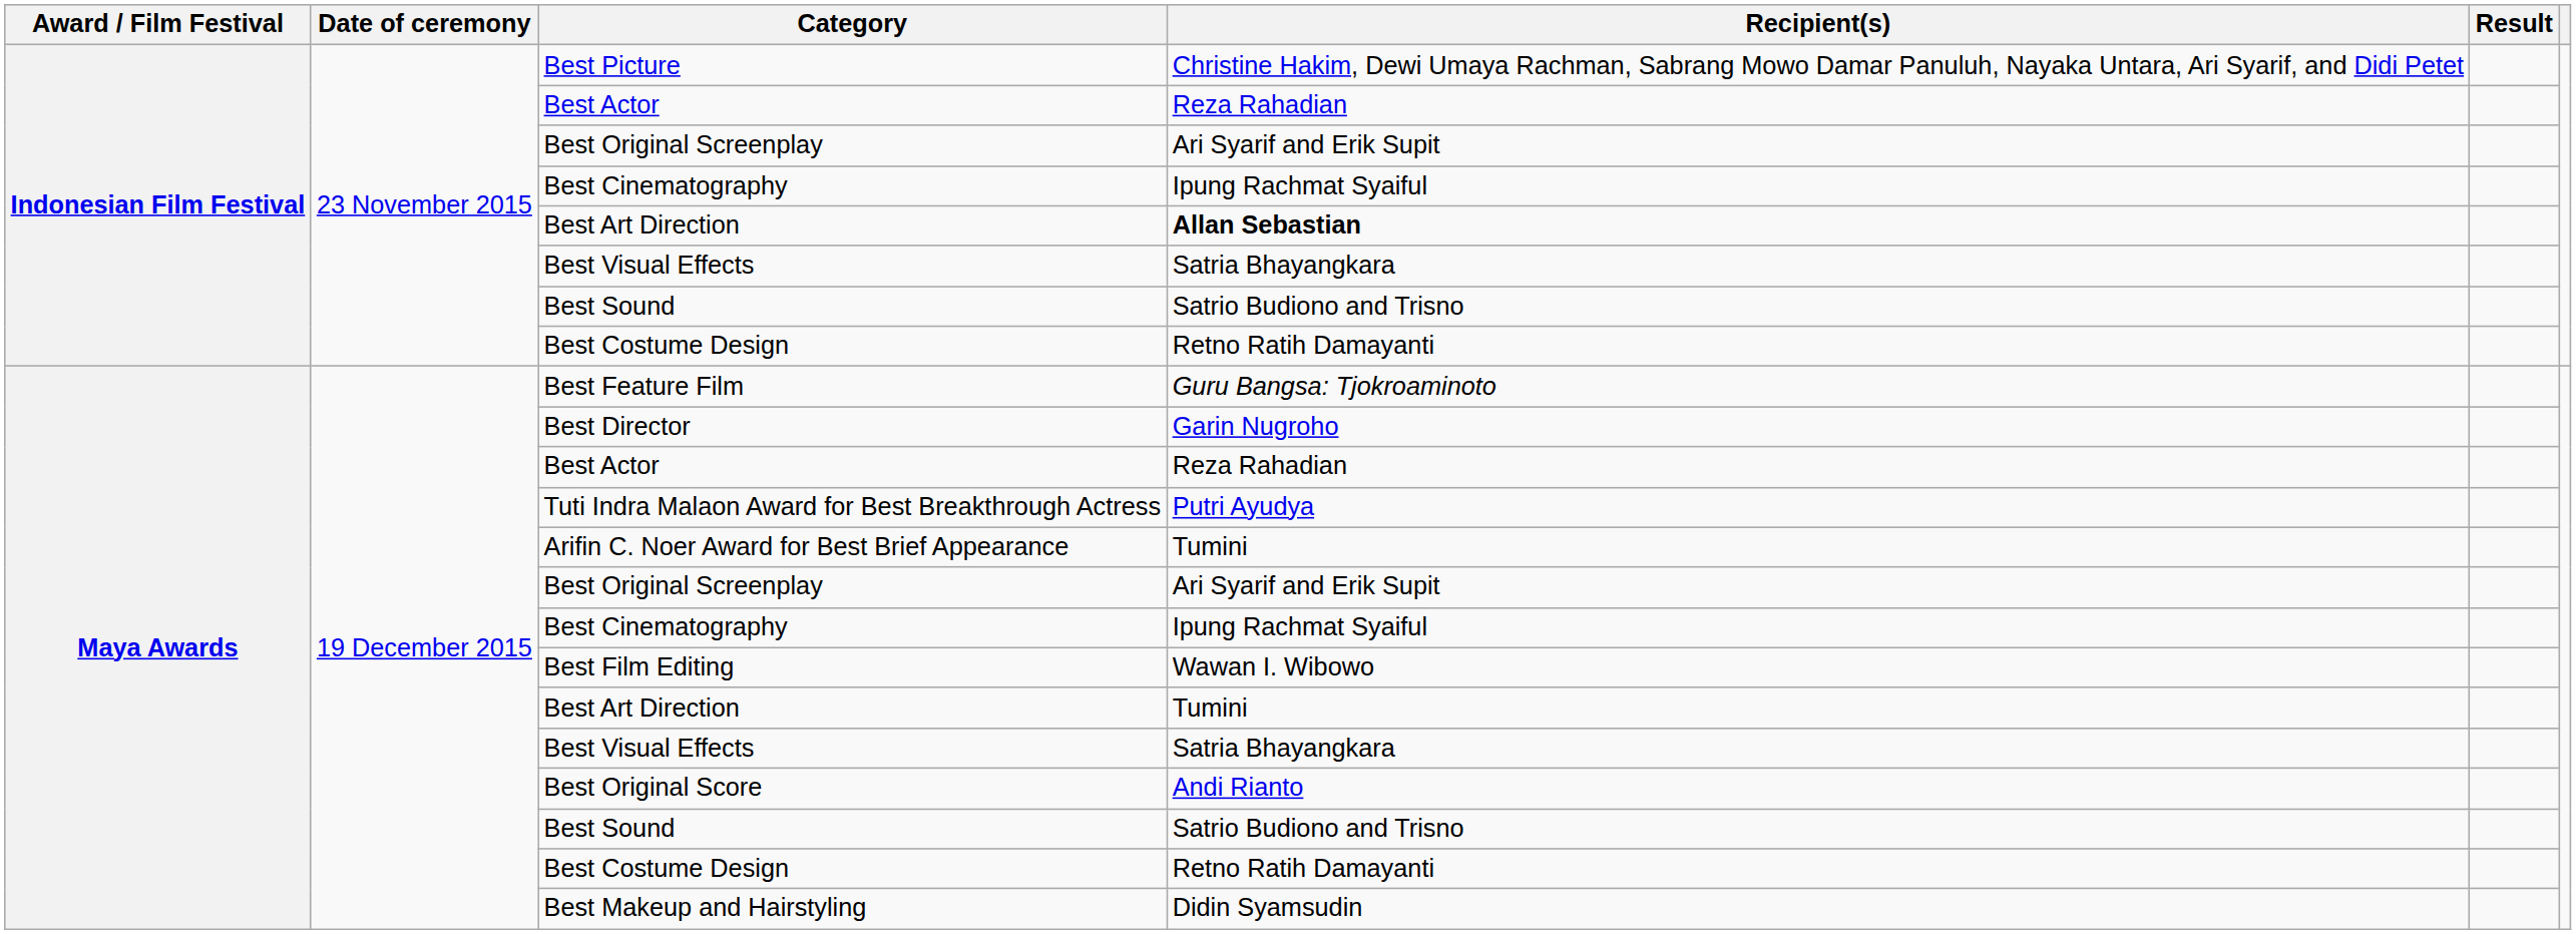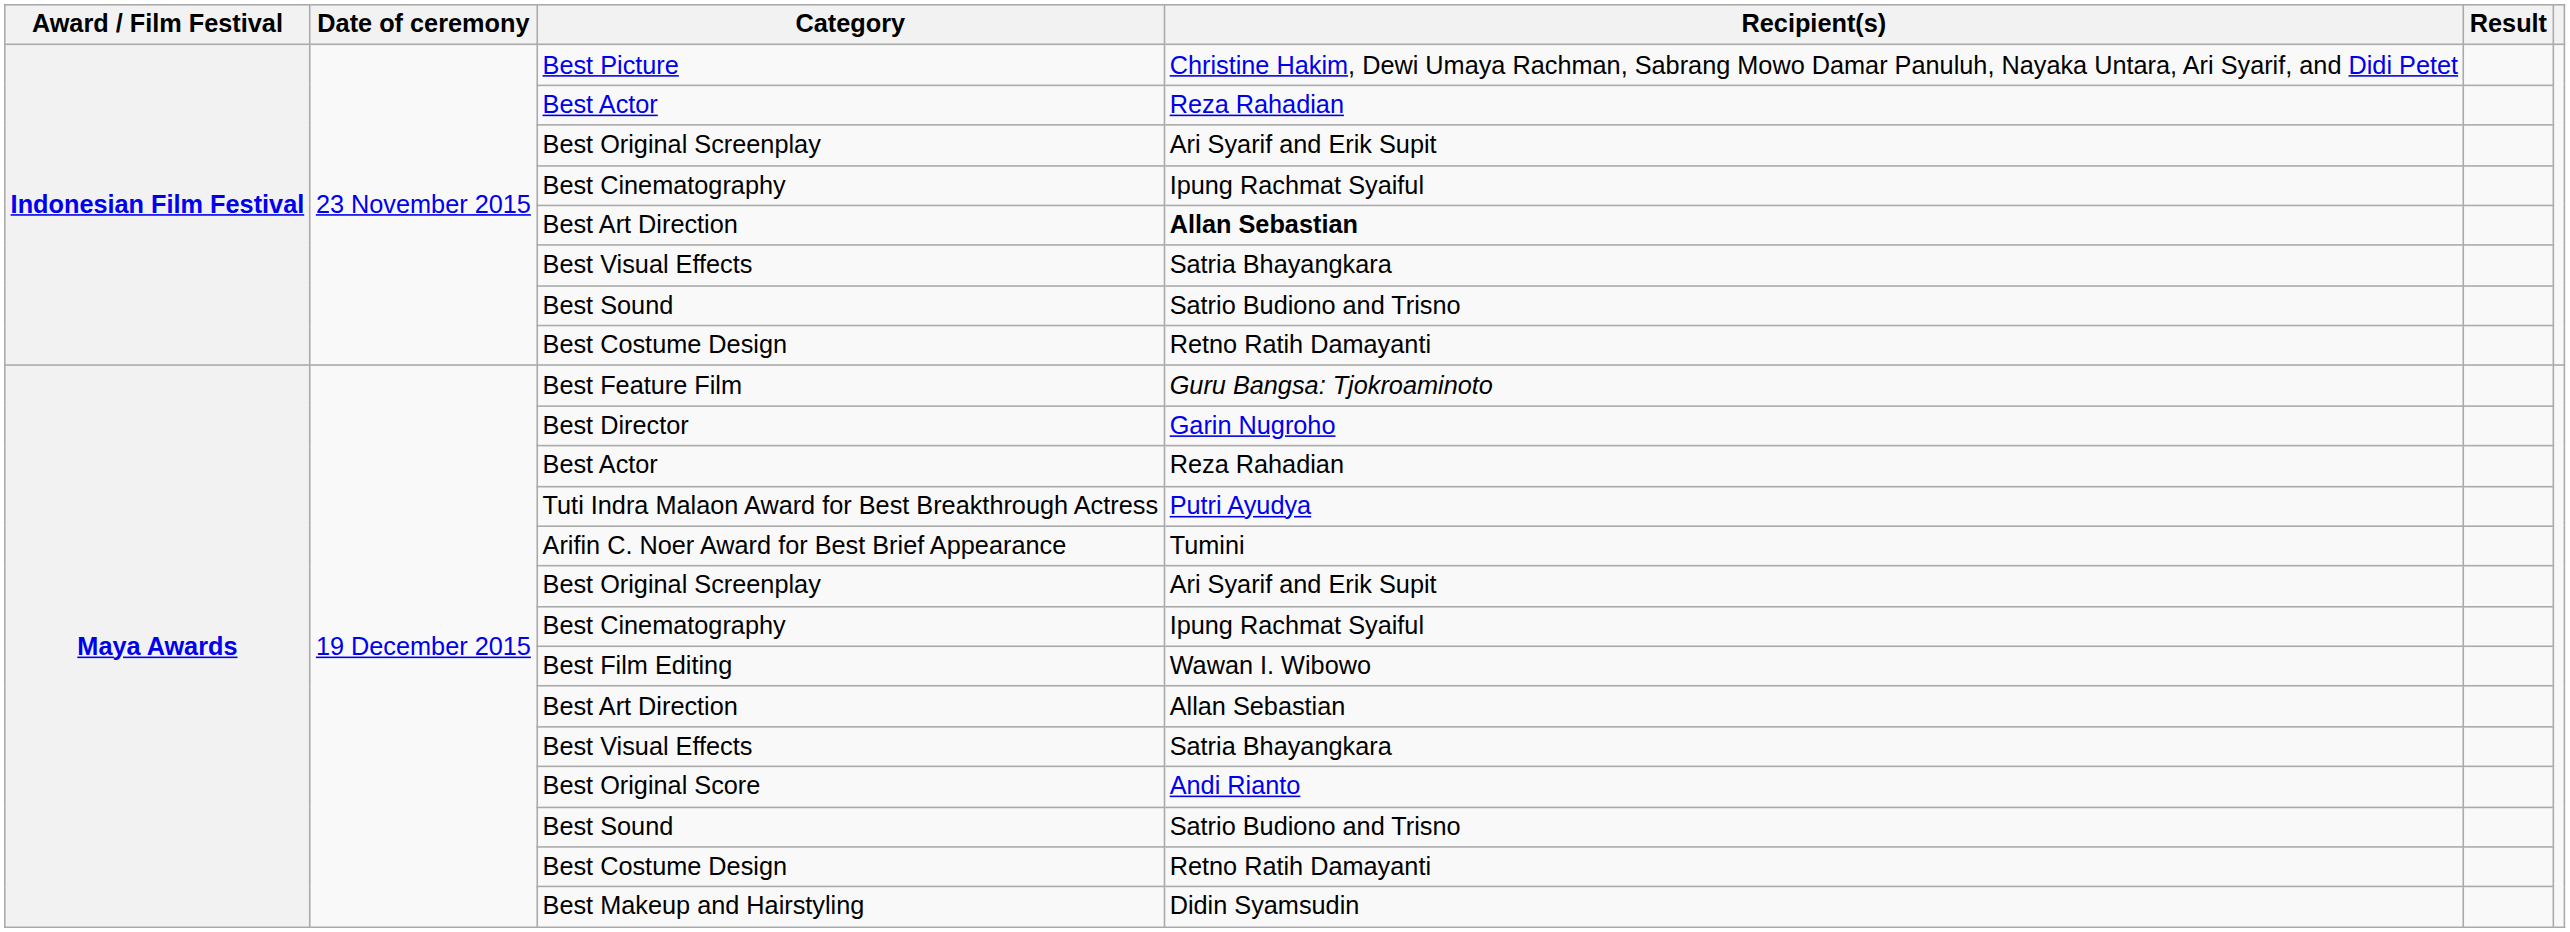 <table class="wikitable sortable plainrowheaders">
 <tr>
 <th scope="col">Award / Film Festival</th>
 <th scope="col">Date of ceremony</th>
 <th scope="col">Category</th>
 <th scope="col">Recipient(s)</th>
 <th scope="col">Result</th>
 <th scope="col" class="unsortable"></th>
 </tr>
 <tr>
 <th scope="row" rowspan="8"><a href='#'>Indonesian Film Festival</a></th>
 <td rowspan="8"><a href='#'>23 November 2015</a></td>
 <td><a href='#'>Best Picture</a></td>
 <td><a href='#'>Christine Hakim</a>, Dewi Umaya Rachman, Sabrang Mowo Damar Panuluh, Nayaka Untara, Ari Syarif, and <a href='#'>Didi Petet</a></td>
 <td></td>
 <td rowspan="8" align="center"></td>
 </tr>
 <tr>
 <td><a href='#'>Best Actor</a></td>
 <td><a href='#'>Reza Rahadian</a></td>
 <td></td>
 </tr>
 <tr>
 <td>Best Original Screenplay</td>
 <td>Ari Syarif and Erik Supit</td>
 <td></td>
 </tr>
 <tr>
 <td>Best Cinematography</td>
 <td>Ipung Rachmat Syaiful</td>
 <td></td>
 </tr>
 <tr>
 <td>Best Art Direction</td>
 <td><strong>Allan Sebastian</strong></td>
 <td></td>
 </tr>
 <tr>
 <td>Best Visual Effects</td>
 <td>Satria Bhayangkara</td>
 <td></td>
 </tr>
 <tr>
 <td>Best Sound</td>
 <td>Satrio Budiono and Trisno</td>
 <td></td>
 </tr>
 <tr>
 <td>Best Costume Design</td>
 <td>Retno Ratih Damayanti</td>
 <td></td>
 </tr>
 <tr>
 <th scope="row" rowspan="14"><a href='#'>Maya Awards</a></th>
 <td rowspan="14"><a href='#'>19 December 2015</a></td>
 <td>Best Feature Film</td>
 <td><em>Guru Bangsa: Tjokroaminoto</em></td>
 <td></td>
 <td align="center" rowspan="14"></td>
 </tr>
 <tr>
 <td>Best Director</td>
 <td><a href='#'>Garin Nugroho</a></td>
 <td></td>
 </tr>
 <tr>
 <td>Best Actor</td>
 <td>Reza Rahadian</td>
 <td></td>
 </tr>
 <tr>
 <td>Tuti Indra Malaon Award for Best Breakthrough Actress</td>
 <td><a href='#'>Putri Ayudya</a></td>
 <td></td>
 </tr>
 <tr>
 <td>Arifin C. Noer Award for Best Brief Appearance</td>
 <td>Tumini</td>
 <td></td>
 </tr>
 <tr>
 <td>Best Original Screenplay</td>
 <td>Ari Syarif and Erik Supit</td>
 <td></td>
 </tr>
 <tr>
 <td>Best Cinematography</td>
 <td>Ipung Rachmat Syaiful</td>
 <td></td>
 </tr>
 <tr>
 <td>Best Film Editing</td>
 <td>Wawan I. Wibowo</td>
 <td></td>
 </tr>
 <tr>
 <td>Best Art Direction</td>
-<td>Tumini</td>
+<td>Allan Sebastian</td>
 <td></td>
 </tr>
 <tr>
 <td>Best Visual Effects</td>
 <td>Satria Bhayangkara</td>
 <td></td>
 </tr>
 <tr>
 <td>Best Original Score</td>
 <td><a href='#'>Andi Rianto</a></td>
 <td></td>
 </tr>
 <tr>
 <td>Best Sound</td>
 <td>Satrio Budiono and Trisno</td>
 <td></td>
 </tr>
 <tr>
 <td>Best Costume Design</td>
 <td>Retno Ratih Damayanti</td>
 <td></td>
 </tr>
 <tr>
 <td>Best Makeup and Hairstyling</td>
 <td>Didin Syamsudin</td>
 <td></td>
 </tr>
 <tr>
 </tr>
 </table>
